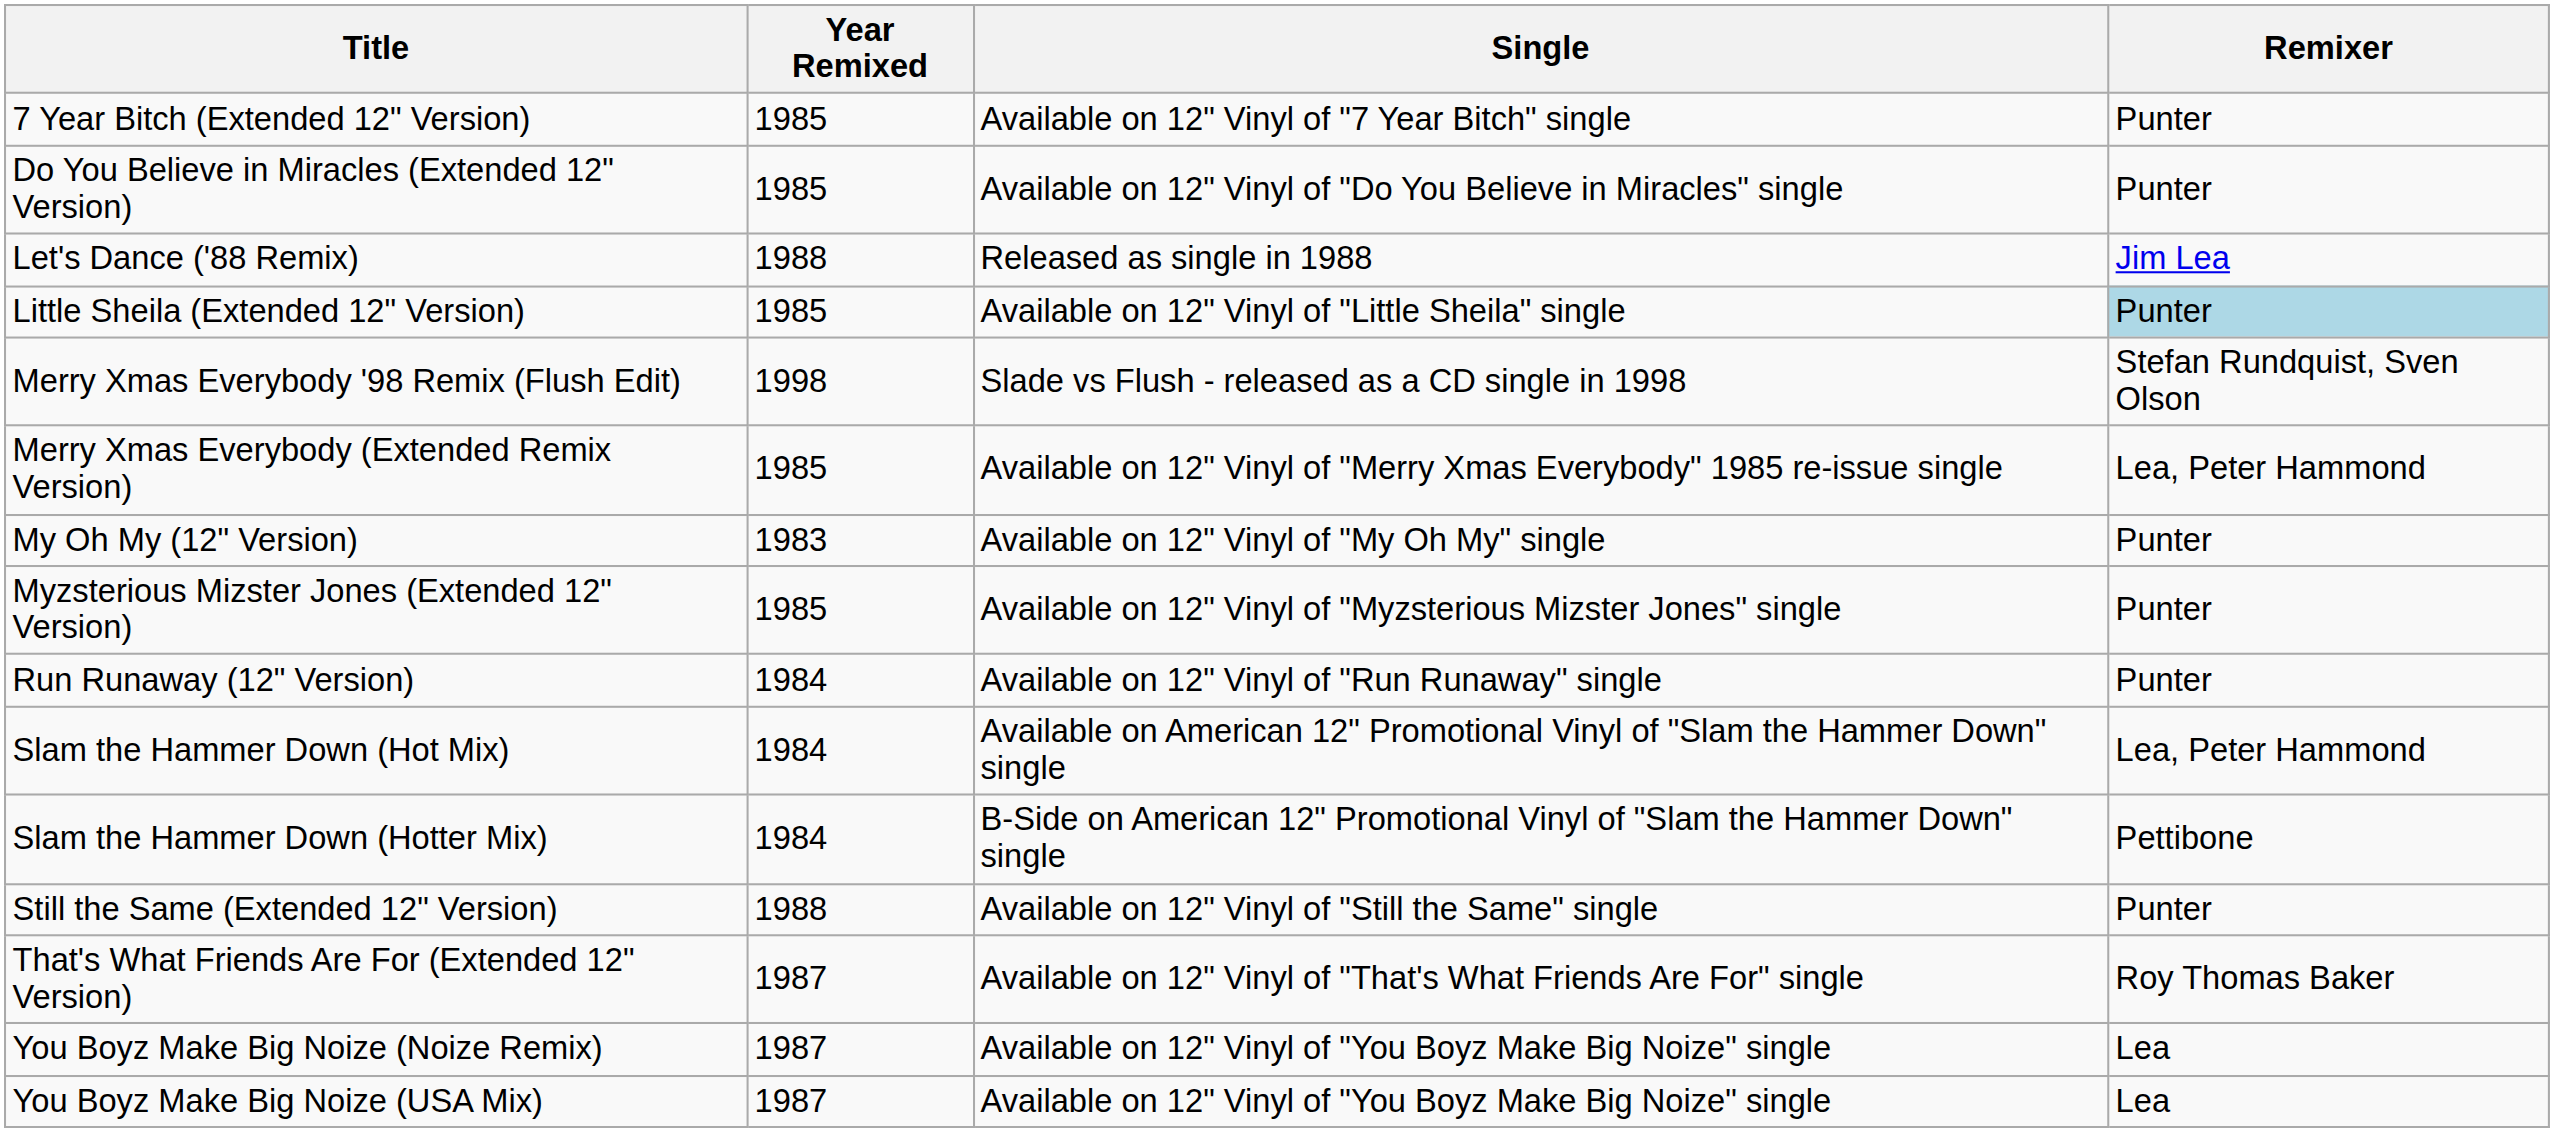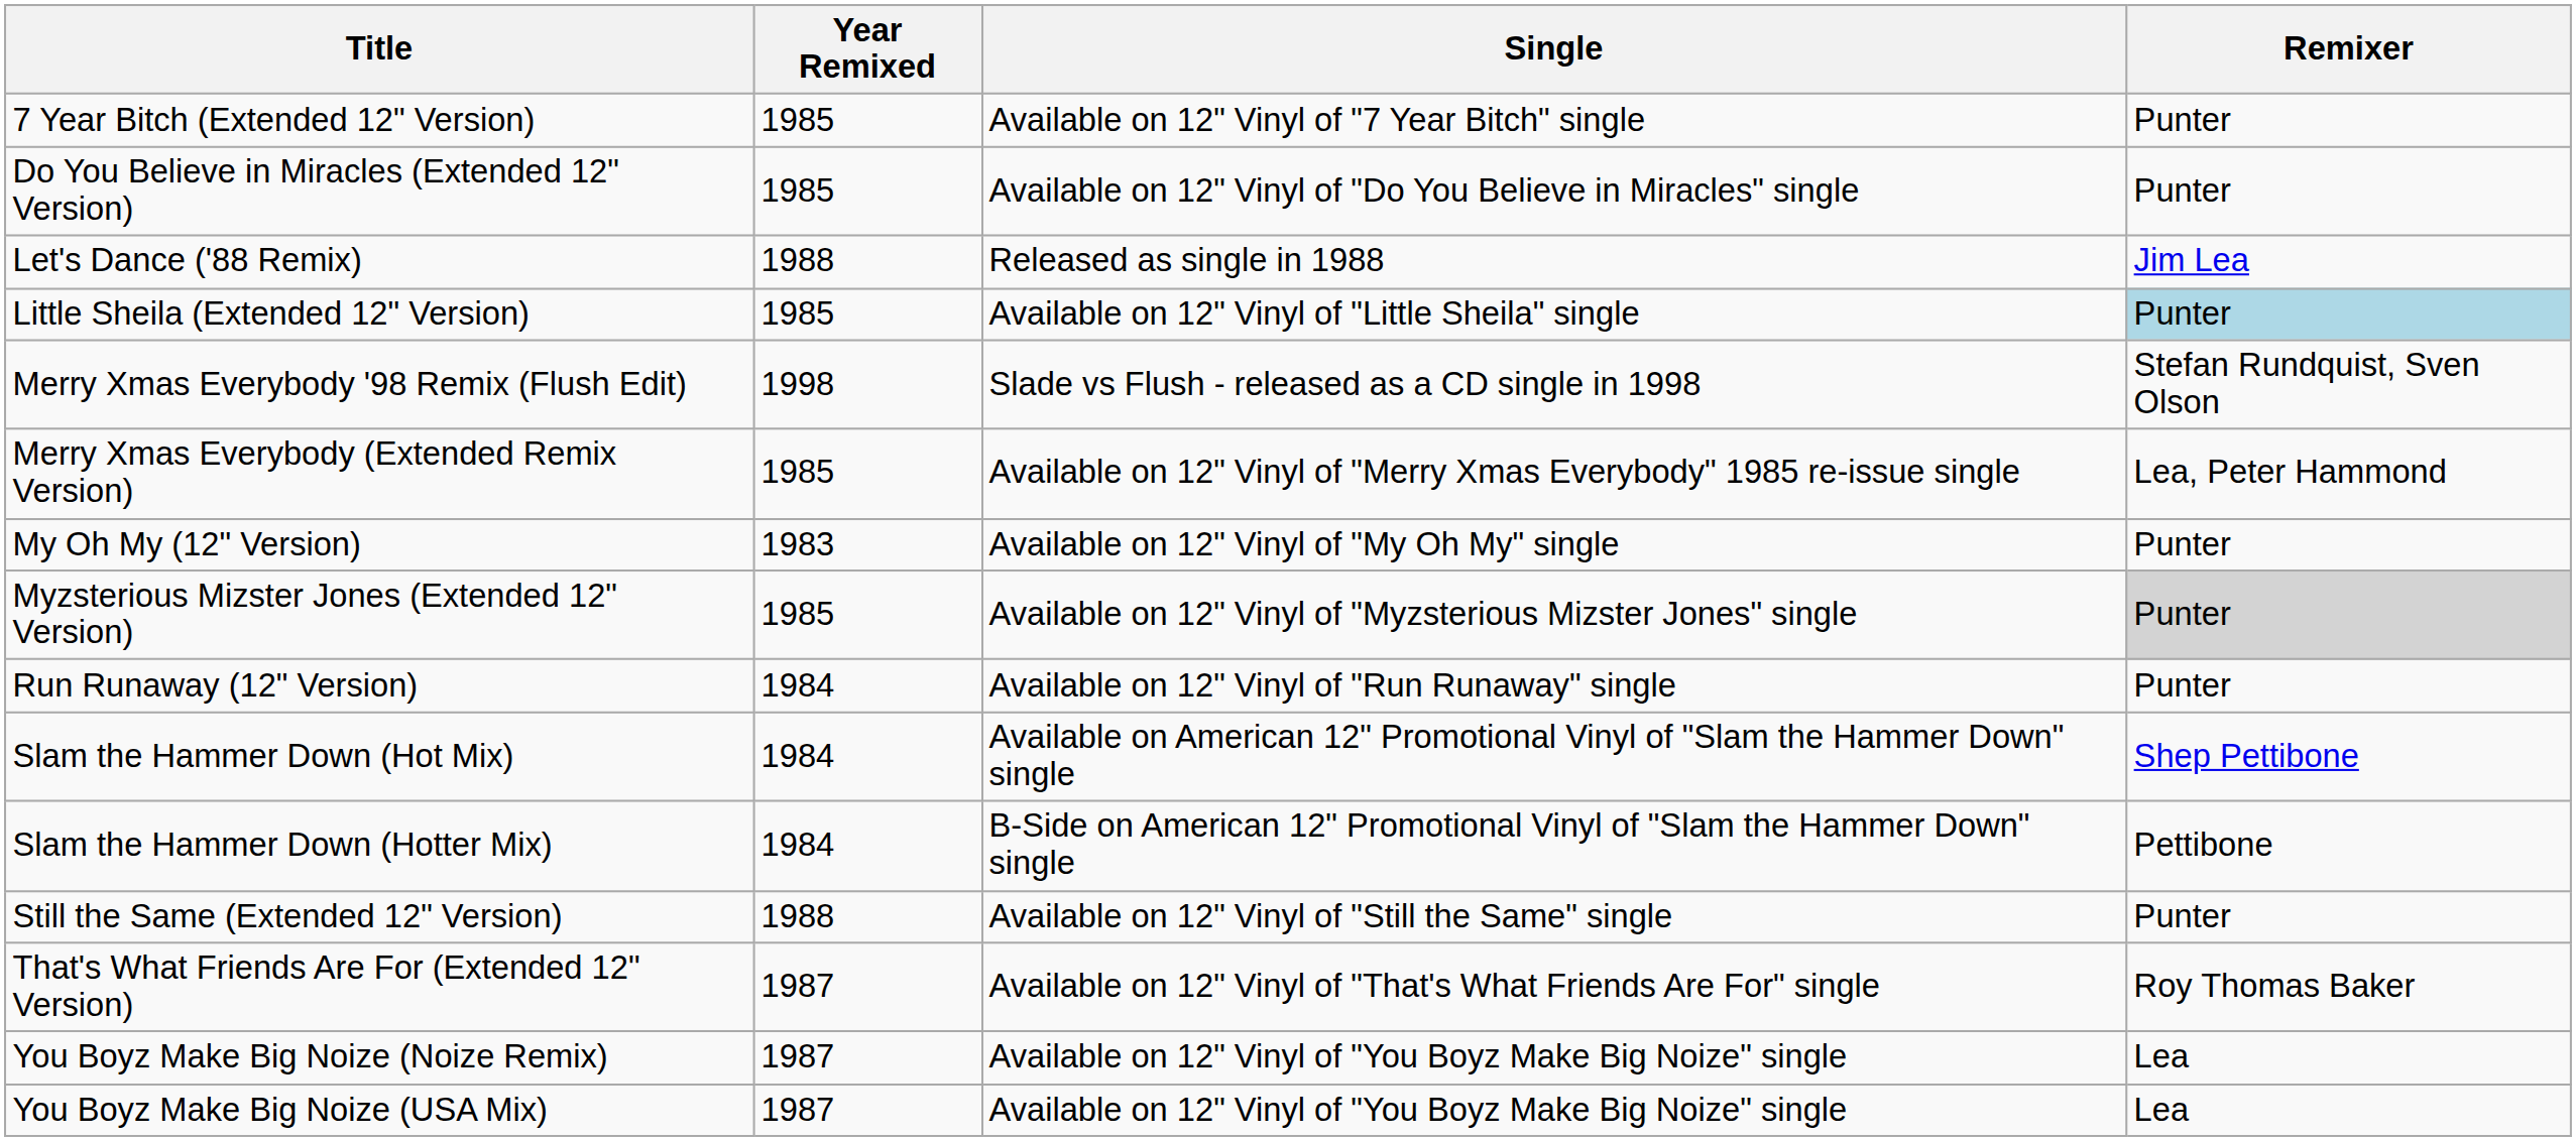 <table class="wikitable sortable">
 <tr>
 <th>Title</th>
 <th>Year Remixed</th>
 <th>Single</th>
 <th>Remixer</th>
 </tr>
 <tr>
 <td>7 Year Bitch (Extended 12" Version)</td>
 <td>1985</td>
 <td>Available on 12" Vinyl of "7 Year Bitch" single</td>
 <td>Punter</td>
 </tr>
 <tr>
 <td>Do You Believe in Miracles (Extended 12" Version)</td>
 <td>1985</td>
 <td>Available on 12" Vinyl of "Do You Believe in Miracles" single</td>
 <td>Punter</td>
 </tr>
 <tr>
 <td>Let's Dance ('88 Remix)</td>
 <td>1988</td>
 <td>Released as single in 1988</td>
 <td><a href='#'>Jim Lea</a></td>
 </tr>
 <tr>
 <td>Little Sheila (Extended 12" Version)</td>
 <td>1985</td>
 <td>Available on 12" Vinyl of "Little Sheila" single</td>
 <td style="background: lightblue;">Punter</td>
 </tr>
 <tr>
 <td>Merry Xmas Everybody '98 Remix (Flush Edit)</td>
 <td>1998</td>
 <td>Slade vs Flush - released as a CD single in 1998</td>
 <td>Stefan Rundquist, Sven Olson</td>
 </tr>
 <tr>
 <td>Merry Xmas Everybody (Extended Remix Version)</td>
 <td>1985</td>
 <td>Available on 12" Vinyl of "Merry Xmas Everybody" 1985 re-issue single</td>
 <td>Lea, Peter Hammond</td>
 </tr>
 <tr>
 <td>My Oh My (12" Version)</td>
 <td>1983</td>
 <td>Available on 12" Vinyl of "My Oh My" single</td>
 <td>Punter</td>
 </tr>
 <tr>
 <td>Myzsterious Mizster Jones (Extended 12" Version)</td>
 <td>1985</td>
 <td>Available on 12" Vinyl of "Myzsterious Mizster Jones" single</td>
-<td>Punter</td>
+<td style="background: lightgrey;">Punter</td>
 </tr>
 <tr>
 <td>Run Runaway (12" Version)</td>
 <td>1984</td>
 <td>Available on 12" Vinyl of "Run Runaway" single</td>
 <td>Punter</td>
 </tr>
 <tr>
 <td>Slam the Hammer Down (Hot Mix)</td>
 <td>1984</td>
 <td>Available on American 12" Promotional Vinyl of "Slam the Hammer Down" single</td>
-<td>Lea, Peter Hammond</td>
+<td><a href='#'>Shep Pettibone</a></td>
 </tr>
 <tr>
 <td>Slam the Hammer Down (Hotter Mix)</td>
 <td>1984</td>
 <td>B-Side on American 12" Promotional Vinyl of "Slam the Hammer Down" single</td>
 <td>Pettibone</td>
 </tr>
 <tr>
 <td>Still the Same (Extended 12" Version)</td>
 <td>1988</td>
 <td>Available on 12" Vinyl of "Still the Same" single</td>
 <td>Punter</td>
 </tr>
 <tr>
 <td>That's What Friends Are For (Extended 12" Version)</td>
 <td>1987</td>
 <td>Available on 12" Vinyl of "That's What Friends Are For" single</td>
 <td>Roy Thomas Baker</td>
 </tr>
 <tr>
 <td>You Boyz Make Big Noize (Noize Remix)</td>
 <td>1987</td>
 <td>Available on 12" Vinyl of "You Boyz Make Big Noize" single</td>
 <td>Lea</td>
 </tr>
 <tr>
 <td>You Boyz Make Big Noize (USA Mix)</td>
 <td>1987</td>
 <td>Available on 12" Vinyl of "You Boyz Make Big Noize" single</td>
 <td>Lea</td>
 </tr>
 </table>
